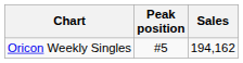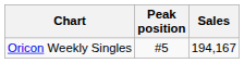 <table class="wikitable">
 <tr>
 <th align="left">Chart</th>
 <th align="center">Peak<br>position</th>
 <th align="center">Sales</th>
 </tr>
 <tr>
 <td align="left"><a href='#'>Oricon</a> Weekly Singles</td>
 <td align="center">#5</td>
-<td align="">194,162</td>
+<td align="">194,167</td>
 </tr>
 </table>
